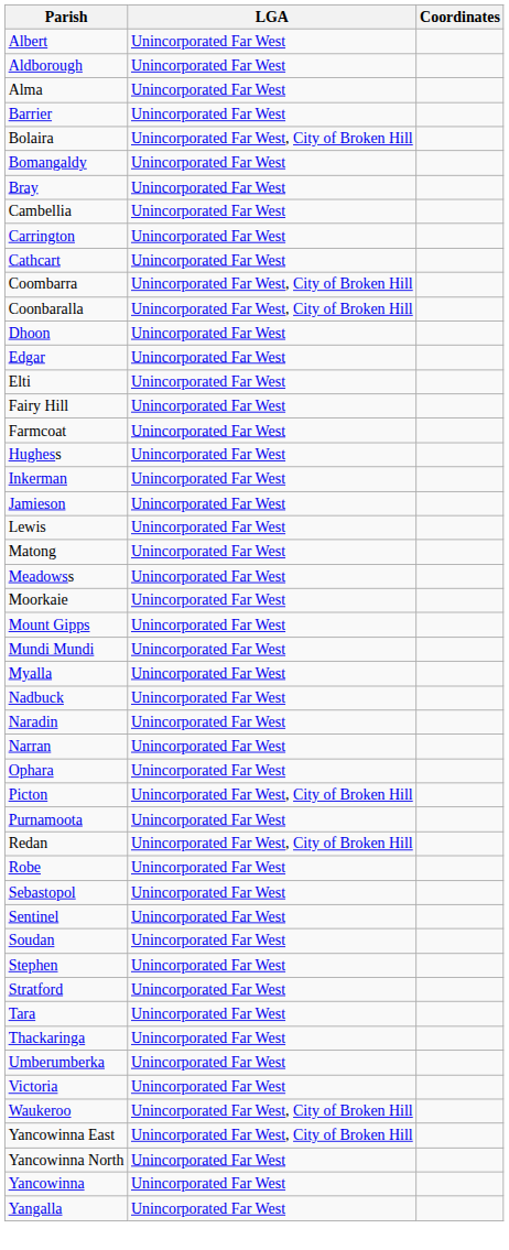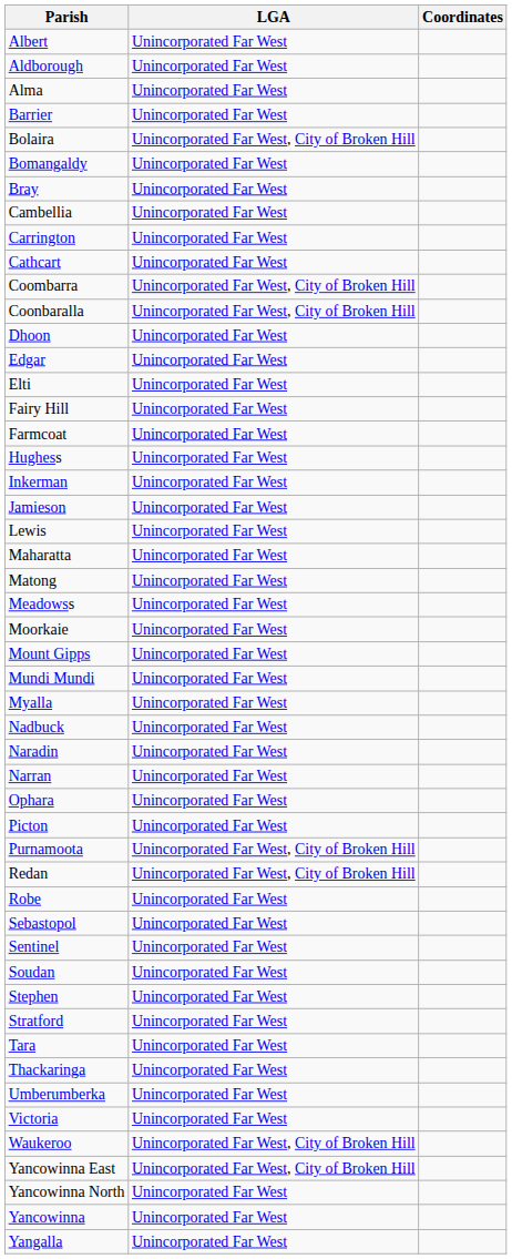 <table class="wikitable" style="text-align:left">
 <tr>
 <th>Parish</th>
 <th>LGA</th>
 <th>Coordinates</th>
 </tr>
 <tr>
 <td><a href='#'>Albert</a></td>
 <td><a href='#'>Unincorporated Far West</a></td>
 <td></td>
 </tr>
 <tr>
 <td><a href='#'>Aldborough</a></td>
 <td><a href='#'>Unincorporated Far West</a></td>
 <td></td>
 </tr>
 <tr>
 <td>Alma</td>
 <td><a href='#'>Unincorporated Far West</a></td>
 <td></td>
 </tr>
 <tr>
 <td><a href='#'>Barrier</a></td>
 <td><a href='#'>Unincorporated Far West</a></td>
 <td></td>
 </tr>
 <tr>
 <td>Bolaira</td>
 <td><a href='#'>Unincorporated Far West</a>, <a href='#'>City of Broken Hill</a></td>
 <td></td>
 </tr>
 <tr>
 <td><a href='#'>Bomangaldy</a></td>
 <td><a href='#'>Unincorporated Far West</a></td>
 <td></td>
 </tr>
 <tr>
 <td><a href='#'>Bray</a></td>
 <td><a href='#'>Unincorporated Far West</a></td>
 <td></td>
 </tr>
 <tr>
 <td>Cambellia</td>
 <td><a href='#'>Unincorporated Far West</a></td>
 <td></td>
 </tr>
 <tr>
 <td><a href='#'>Carrington</a></td>
 <td><a href='#'>Unincorporated Far West</a></td>
 <td></td>
 </tr>
 <tr>
 <td><a href='#'>Cathcart</a></td>
 <td><a href='#'>Unincorporated Far West</a></td>
 <td></td>
 </tr>
 <tr>
 <td>Coombarra</td>
 <td><a href='#'>Unincorporated Far West</a>, <a href='#'>City of Broken Hill</a></td>
 <td></td>
 </tr>
 <tr>
 <td>Coonbaralla</td>
 <td><a href='#'>Unincorporated Far West</a>, <a href='#'>City of Broken Hill</a></td>
 <td></td>
 </tr>
 <tr>
 <td><a href='#'>Dhoon</a></td>
 <td><a href='#'>Unincorporated Far West</a></td>
 <td></td>
 </tr>
 <tr>
 <td><a href='#'>Edgar</a></td>
 <td><a href='#'>Unincorporated Far West</a></td>
 <td></td>
 </tr>
 <tr>
 <td>Elti</td>
 <td><a href='#'>Unincorporated Far West</a></td>
 <td></td>
 </tr>
 <tr>
 <td>Fairy Hill</td>
 <td><a href='#'>Unincorporated Far West</a></td>
 <td></td>
 </tr>
 <tr>
 <td>Farmcoat</td>
 <td><a href='#'>Unincorporated Far West</a></td>
 <td></td>
 </tr>
 <tr>
 <td><a href='#'>Hughes</a>s</td>
 <td><a href='#'>Unincorporated Far West</a></td>
 <td></td>
 </tr>
 <tr>
 <td><a href='#'>Inkerman</a></td>
 <td><a href='#'>Unincorporated Far West</a></td>
 <td></td>
 </tr>
 <tr>
 <td><a href='#'>Jamieson</a></td>
 <td><a href='#'>Unincorporated Far West</a></td>
 <td></td>
 </tr>
 <tr>
 <td>Lewis</td>
 <td><a href='#'>Unincorporated Far West</a></td>
 <td></td>
 </tr>
 <tr>
+<td>Maharatta</td>
+<td><a href='#'>Unincorporated Far West</a></td>
+<td></td>
+</tr>
+<tr>
 <td>Matong</td>
 <td><a href='#'>Unincorporated Far West</a></td>
 <td></td>
 </tr>
 <tr>
 <td><a href='#'>Meadows</a>s</td>
 <td><a href='#'>Unincorporated Far West</a></td>
 <td></td>
 </tr>
 <tr>
 <td>Moorkaie</td>
 <td><a href='#'>Unincorporated Far West</a></td>
 <td></td>
 </tr>
 <tr>
 <td><a href='#'>Mount Gipps</a></td>
 <td><a href='#'>Unincorporated Far West</a></td>
 <td></td>
 </tr>
 <tr>
 <td><a href='#'>Mundi Mundi</a></td>
 <td><a href='#'>Unincorporated Far West</a></td>
 <td></td>
 </tr>
 <tr>
 <td><a href='#'>Myalla</a></td>
 <td><a href='#'>Unincorporated Far West</a></td>
 <td></td>
 </tr>
 <tr>
 <td><a href='#'>Nadbuck</a></td>
 <td><a href='#'>Unincorporated Far West</a></td>
 <td></td>
 </tr>
 <tr>
 <td><a href='#'>Naradin</a></td>
 <td><a href='#'>Unincorporated Far West</a></td>
 <td></td>
 </tr>
 <tr>
 <td><a href='#'>Narran</a></td>
 <td><a href='#'>Unincorporated Far West</a></td>
 <td></td>
 </tr>
 <tr>
 <td><a href='#'>Ophara</a></td>
 <td><a href='#'>Unincorporated Far West</a></td>
 <td></td>
 </tr>
 <tr>
 <td><a href='#'>Picton</a></td>
-<td><a href='#'>Unincorporated Far West</a>, <a href='#'>City of Broken Hill</a></td>
+<td><a href='#'>Unincorporated Far West</a></td>
 <td></td>
 </tr>
 <tr>
 <td><a href='#'>Purnamoota</a></td>
-<td><a href='#'>Unincorporated Far West</a></td>
+<td><a href='#'>Unincorporated Far West</a>, <a href='#'>City of Broken Hill</a></td>
 <td></td>
 </tr>
 <tr>
 <td>Redan</td>
 <td><a href='#'>Unincorporated Far West</a>, <a href='#'>City of Broken Hill</a></td>
 <td></td>
 </tr>
 <tr>
 <td><a href='#'>Robe</a></td>
 <td><a href='#'>Unincorporated Far West</a></td>
 <td></td>
 </tr>
 <tr>
 <td><a href='#'>Sebastopol</a></td>
 <td><a href='#'>Unincorporated Far West</a></td>
 <td></td>
 </tr>
 <tr>
 <td><a href='#'>Sentinel</a></td>
 <td><a href='#'>Unincorporated Far West</a></td>
 <td></td>
 </tr>
 <tr>
 <td><a href='#'>Soudan</a></td>
 <td><a href='#'>Unincorporated Far West</a></td>
 <td></td>
 </tr>
 <tr>
 <td><a href='#'>Stephen</a></td>
 <td><a href='#'>Unincorporated Far West</a></td>
 <td></td>
 </tr>
 <tr>
 <td><a href='#'>Stratford</a></td>
 <td><a href='#'>Unincorporated Far West</a></td>
 <td></td>
 </tr>
 <tr>
 <td><a href='#'>Tara</a></td>
 <td><a href='#'>Unincorporated Far West</a></td>
 <td></td>
 </tr>
 <tr>
 <td><a href='#'>Thackaringa</a></td>
 <td><a href='#'>Unincorporated Far West</a></td>
 <td></td>
 </tr>
 <tr>
 <td><a href='#'>Umberumberka</a></td>
 <td><a href='#'>Unincorporated Far West</a></td>
 <td></td>
 </tr>
 <tr>
 <td><a href='#'>Victoria</a></td>
 <td><a href='#'>Unincorporated Far West</a></td>
 <td></td>
 </tr>
 <tr>
 <td><a href='#'>Waukeroo</a></td>
 <td><a href='#'>Unincorporated Far West</a>, <a href='#'>City of Broken Hill</a></td>
 <td></td>
 </tr>
 <tr>
 <td>Yancowinna East</td>
 <td><a href='#'>Unincorporated Far West</a>, <a href='#'>City of Broken Hill</a></td>
 <td></td>
 </tr>
 <tr>
 <td>Yancowinna North</td>
 <td><a href='#'>Unincorporated Far West</a></td>
 <td></td>
 </tr>
 <tr>
 <td><a href='#'>Yancowinna</a></td>
 <td><a href='#'>Unincorporated Far West</a></td>
 <td></td>
 </tr>
 <tr>
 <td><a href='#'>Yangalla</a></td>
 <td><a href='#'>Unincorporated Far West</a></td>
 <td></td>
 </tr>
 </table>
